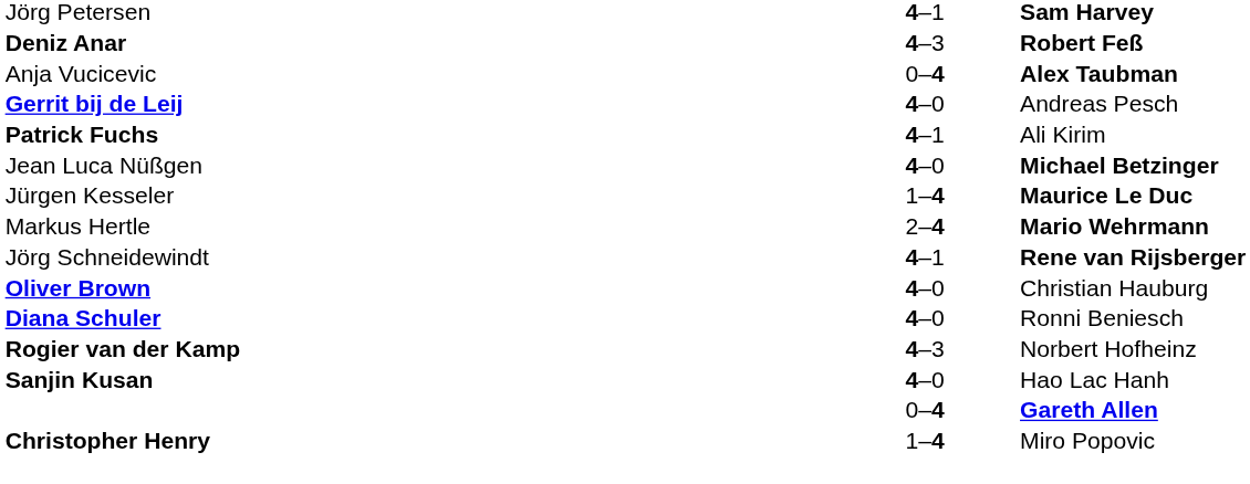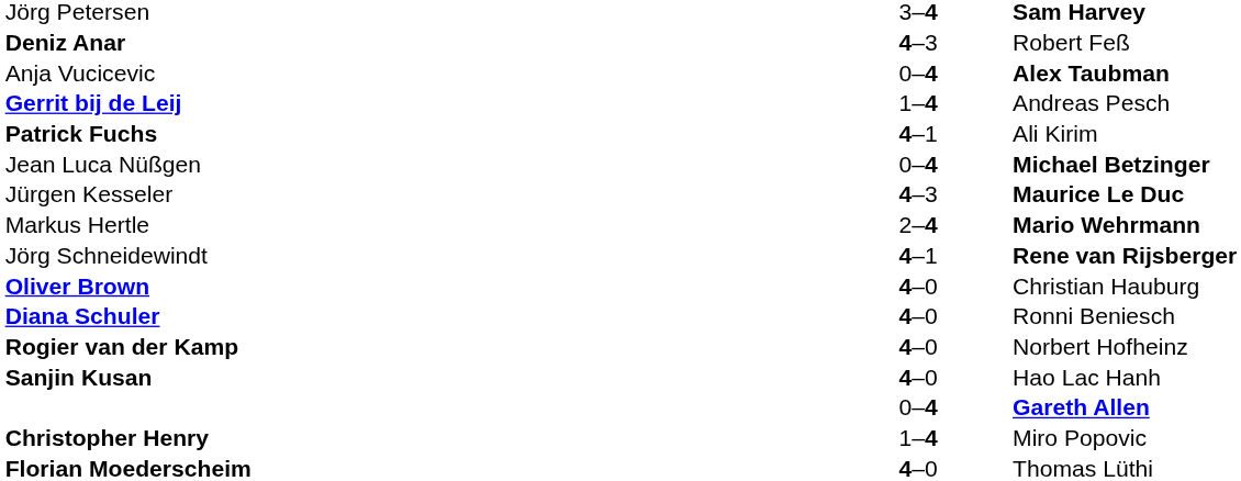 <table width="100%" cellspacing="1">
 <tr>
 <th width=45%></th>
 <th width=10%></th>
 <th width=45%></th>
 </tr>
 <tr>
 <td> Jörg Petersen</td>
-<td align="center"><strong>4</strong>–1</td>
+<td align="center">3–<strong>4</strong></td>
 <td> <strong>Sam Harvey</strong></td>
 </tr>
 <tr>
 <td> <strong>Deniz Anar</strong></td>
 <td align="center"><strong>4</strong>–3</td>
-<td><strong> Robert Feß</strong></td>
+<td> Robert Feß</td>
 </tr>
 <tr>
 <td> Anja Vucicevic</td>
 <td align="center">0–<strong>4</strong></td>
 <td> <strong>Alex Taubman</strong></td>
 </tr>
 <tr>
 <td> <strong><a href='#'>Gerrit bij de Leij</a></strong></td>
-<td align="center"><strong>4</strong>–0</td>
+<td align="center">1–<strong>4</strong></td>
 <td> Andreas Pesch</td>
 </tr>
 <tr>
 <td> <strong>Patrick Fuchs</strong></td>
 <td align="center"><strong>4</strong>–1</td>
 <td> Ali Kirim</td>
 </tr>
 <tr>
 <td> Jean Luca Nüßgen</td>
-<td align="center"><strong>4</strong>–0</td>
+<td align="center">0–<strong>4</strong></td>
 <td> <strong>Michael Betzinger</strong></td>
 </tr>
 <tr>
 <td> Jürgen Kesseler</td>
-<td align="center">1–<strong>4</strong></td>
+<td align="center"><strong>4</strong>–3</td>
 <td> <strong>Maurice Le Duc</strong></td>
 </tr>
 <tr>
 <td> Markus Hertle</td>
 <td align="center">2–<strong>4</strong></td>
 <td> <strong>Mario Wehrmann</strong></td>
 </tr>
 <tr>
 <td> Jörg Schneidewindt</td>
 <td align="center"><strong>4</strong>–1</td>
 <td> <strong>Rene van Rijsberger</strong></td>
 </tr>
 <tr>
 <td> <strong><a href='#'>Oliver Brown</a></strong></td>
 <td align="center"><strong>4</strong>–0</td>
 <td> Christian Hauburg</td>
 </tr>
 <tr>
 <td> <strong><a href='#'>Diana Schuler</a></strong></td>
 <td align="center"><strong>4</strong>–0</td>
 <td> Ronni Beniesch</td>
 </tr>
 <tr>
 <td> <strong>Rogier van der Kamp</strong></td>
-<td align="center"><strong>4</strong>–3</td>
+<td align="center"><strong>4</strong>–0</td>
 <td> Norbert Hofheinz</td>
 </tr>
 <tr>
 <td> <strong>Sanjin Kusan</strong></td>
 <td align="center"><strong>4</strong>–0</td>
 <td> Hao Lac Hanh</td>
 </tr>
 <tr>
 <td></td>
 <td align="center">0–<strong>4</strong></td>
 <td> <strong><a href='#'>Gareth Allen</a></strong></td>
 </tr>
 <tr>
 <td> <strong>Christopher Henry</strong></td>
 <td align="center">1–<strong>4</strong></td>
 <td> Miro Popovic</td>
 </tr>
+<tr>
+<td> <strong>Florian Moederscheim</strong></td>
+<td align="center"><strong>4</strong>–0</td>
+<td> Thomas Lüthi</td>
+</tr>
 </table>
